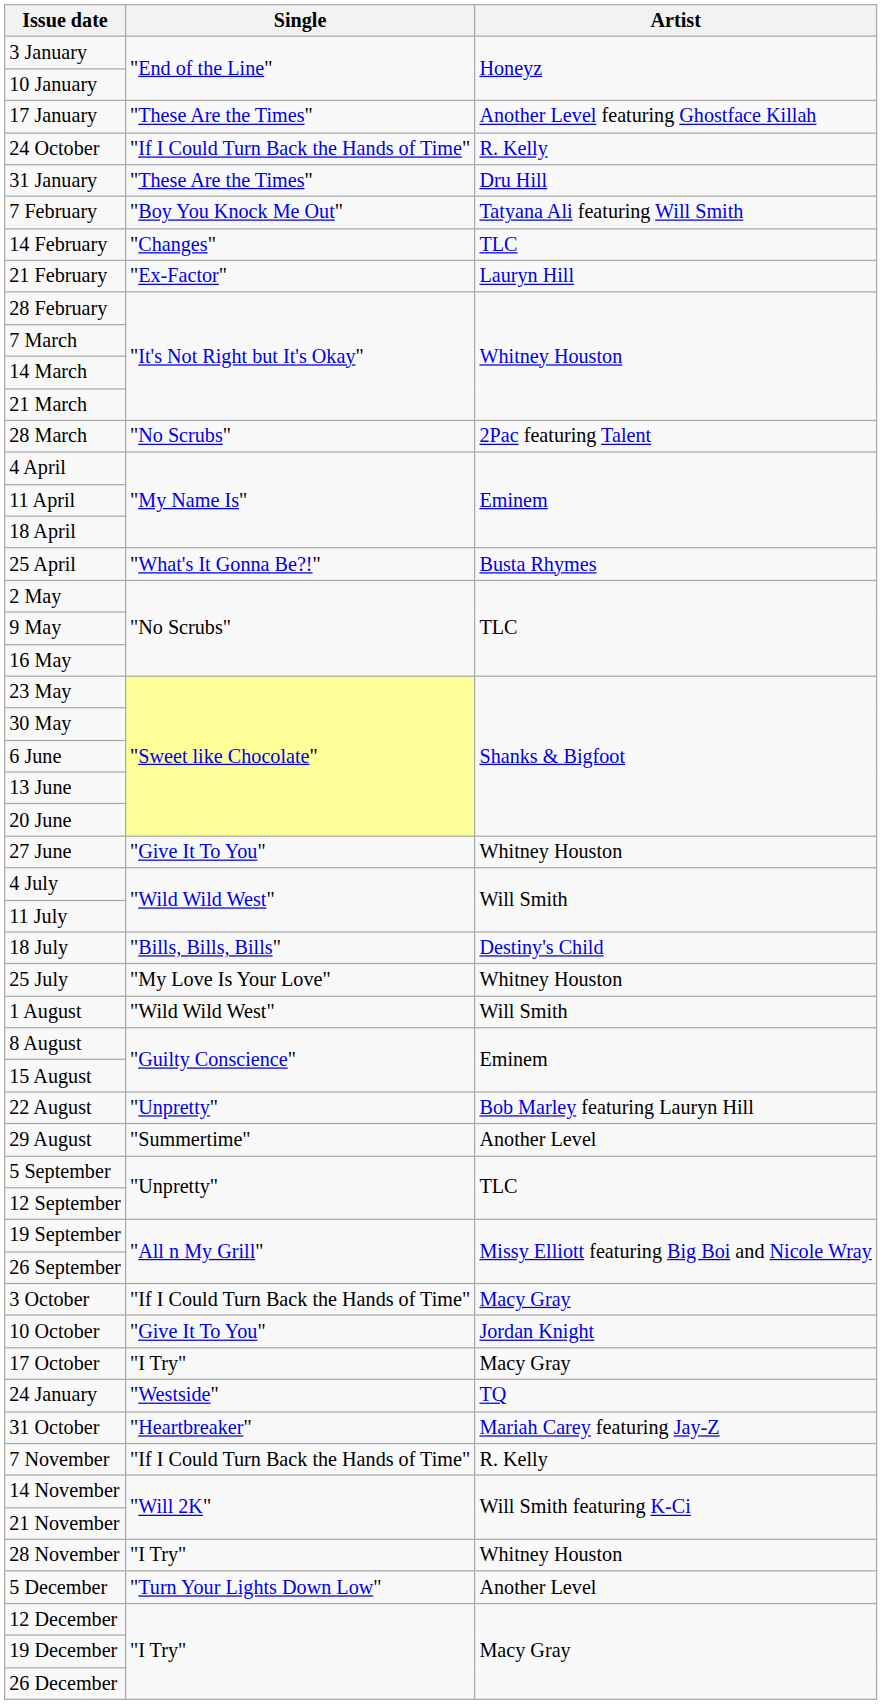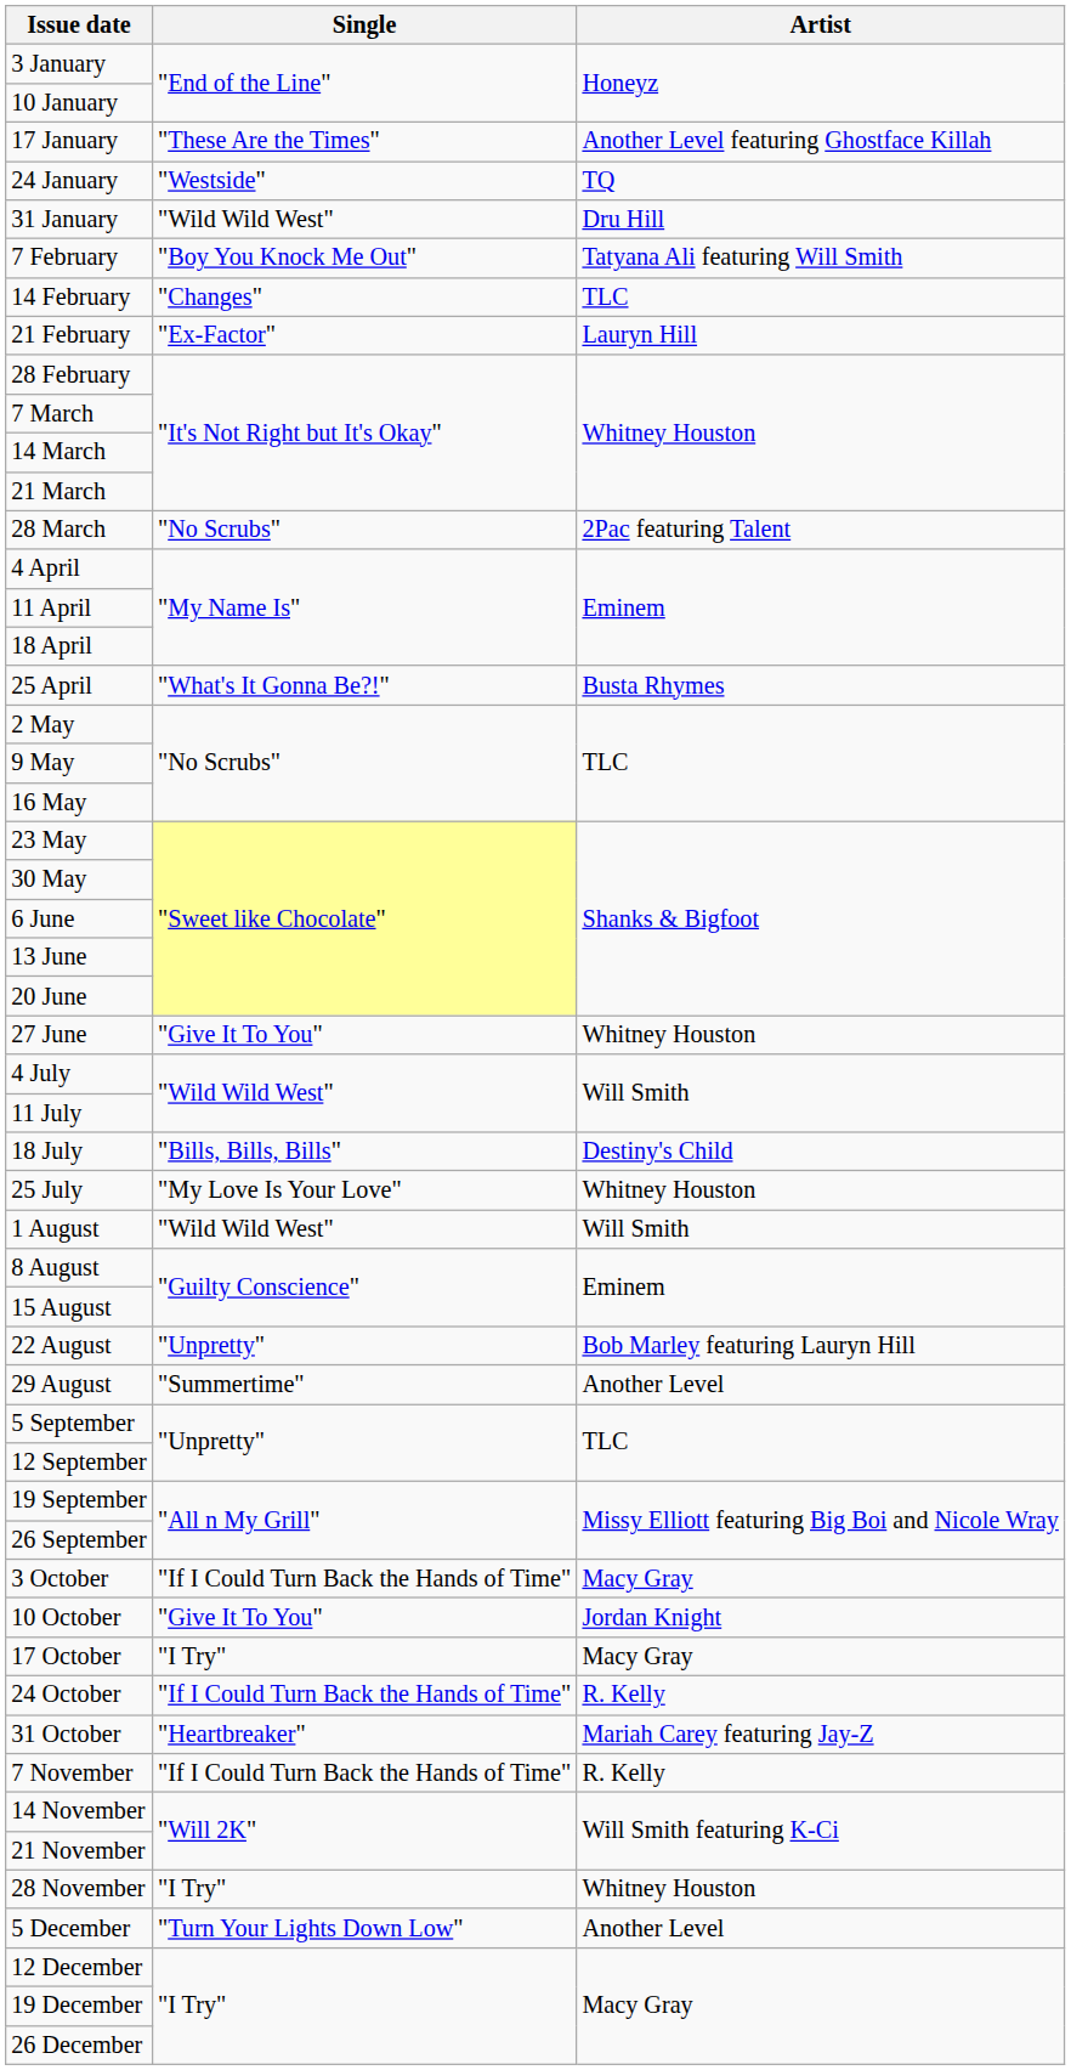 <table class="wikitable plainrowheaders">
 <tr>
 <th scope=col>Issue date</th>
 <th scope=col>Single</th>
 <th scope=col>Artist</th>
 </tr>
 <tr>
 <td>3 January</td>
 <td rowspan="2">"<a href='#'>End of the Line</a>"</td>
 <td rowspan="2"><a href='#'>Honeyz</a></td>
 </tr>
 <tr>
 <td>10 January</td>
 </tr>
 <tr>
 <td>17 January</td>
 <td>"<a href='#'>These Are the Times</a>"</td>
 <td><a href='#'>Another Level</a> featuring <a href='#'>Ghostface Killah</a></td>
 </tr>
 <tr>
-<td>24 October</td>
-<td>"<a href='#'>If I Could Turn Back the Hands of Time</a>"</td>
-<td><a href='#'>R. Kelly</a></td>
+<td>24 January</td>
+<td>"<a href='#'>Westside</a>"</td>
+<td><a href='#'>TQ</a></td>
 </tr>
 <tr>
 <td>31 January</td>
-<td>"<a href='#'>These Are the Times</a>"</td>
+<td>"Wild Wild West"</td>
 <td><a href='#'>Dru Hill</a></td>
 </tr>
 <tr>
 <td>7 February</td>
 <td>"<a href='#'>Boy You Knock Me Out</a>"</td>
 <td><a href='#'>Tatyana Ali</a> featuring <a href='#'>Will Smith</a></td>
 </tr>
 <tr>
 <td>14 February</td>
 <td>"<a href='#'>Changes</a>"</td>
 <td><a href='#'>TLC</a></td>
 </tr>
 <tr>
 <td>21 February</td>
 <td>"<a href='#'>Ex-Factor</a>"</td>
 <td><a href='#'>Lauryn Hill</a></td>
 </tr>
 <tr>
 <td>28 February</td>
 <td rowspan="4">"<a href='#'>It's Not Right but It's Okay</a>"</td>
 <td rowspan="4"><a href='#'>Whitney Houston</a></td>
 </tr>
 <tr>
 <td>7 March</td>
 </tr>
 <tr>
 <td>14 March</td>
 </tr>
 <tr>
 <td>21 March</td>
 </tr>
 <tr>
 <td>28 March</td>
 <td>"<a href='#'>No Scrubs</a>"</td>
 <td><a href='#'>2Pac</a> featuring <a href='#'>Talent</a></td>
 </tr>
 <tr>
 <td>4 April</td>
 <td rowspan="3">"<a href='#'>My Name Is</a>"</td>
 <td rowspan="3"><a href='#'>Eminem</a></td>
 </tr>
 <tr>
 <td>11 April</td>
 </tr>
 <tr>
 <td>18 April</td>
 </tr>
 <tr>
 <td>25 April</td>
 <td>"<a href='#'>What's It Gonna Be?!</a>"</td>
 <td><a href='#'>Busta Rhymes</a></td>
 </tr>
 <tr>
 <td>2 May</td>
 <td rowspan="3">"No Scrubs"</td>
 <td rowspan="3">TLC</td>
 </tr>
 <tr>
 <td>9 May</td>
 </tr>
 <tr>
 <td>16 May</td>
 </tr>
 <tr>
 <td>23 May</td>
 <td rowspan="5" bgcolor=#FFFF99>"<a href='#'>Sweet like Chocolate</a>" </td>
 <td rowspan="5"><a href='#'>Shanks & Bigfoot</a></td>
 </tr>
 <tr>
 <td>30 May</td>
 </tr>
 <tr>
 <td>6 June</td>
 </tr>
 <tr>
 <td>13 June</td>
 </tr>
 <tr>
 <td>20 June</td>
 </tr>
 <tr>
 <td>27 June</td>
 <td>"<a href='#'>Give It To You</a>"</td>
 <td>Whitney Houston</td>
 </tr>
 <tr>
 <td>4 July</td>
 <td rowspan="2">"<a href='#'>Wild Wild West</a>"</td>
 <td rowspan="2">Will Smith</td>
 </tr>
 <tr>
 <td>11 July</td>
 </tr>
 <tr>
 <td>18 July</td>
 <td>"<a href='#'>Bills, Bills, Bills</a>"</td>
 <td><a href='#'>Destiny's Child</a></td>
 </tr>
 <tr>
 <td>25 July</td>
 <td>"My Love Is Your Love"</td>
 <td>Whitney Houston</td>
 </tr>
 <tr>
 <td>1 August</td>
 <td>"Wild Wild West"</td>
 <td>Will Smith</td>
 </tr>
 <tr>
 <td>8 August</td>
 <td rowspan="2">"<a href='#'>Guilty Conscience</a>"</td>
 <td rowspan="2">Eminem</td>
 </tr>
 <tr>
 <td>15 August</td>
 </tr>
 <tr>
 <td>22 August</td>
 <td>"<a href='#'>Unpretty</a>"</td>
 <td><a href='#'>Bob Marley</a> featuring Lauryn Hill</td>
 </tr>
 <tr>
 <td>29 August</td>
 <td>"Summertime"</td>
 <td>Another Level</td>
 </tr>
 <tr>
 <td>5 September</td>
 <td rowspan="2">"Unpretty"</td>
 <td rowspan="2">TLC</td>
 </tr>
 <tr>
 <td>12 September</td>
 </tr>
 <tr>
 <td>19 September</td>
 <td rowspan="2">"<a href='#'>All n My Grill</a>"</td>
 <td rowspan="2"><a href='#'>Missy Elliott</a> featuring <a href='#'>Big Boi</a> and <a href='#'>Nicole Wray</a></td>
 </tr>
 <tr>
 <td>26 September</td>
 </tr>
 <tr>
 <td>3 October</td>
 <td>"If I Could Turn Back the Hands of Time"</td>
 <td><a href='#'>Macy Gray</a></td>
 </tr>
 <tr>
 <td>10 October</td>
 <td>"<a href='#'>Give It To You</a>"</td>
 <td><a href='#'>Jordan Knight</a></td>
 </tr>
 <tr>
 <td>17 October</td>
 <td>"I Try"</td>
 <td>Macy Gray</td>
 </tr>
 <tr>
-<td>24 January</td>
-<td>"<a href='#'>Westside</a>"</td>
-<td><a href='#'>TQ</a></td>
+<td>24 October</td>
+<td>"<a href='#'>If I Could Turn Back the Hands of Time</a>"</td>
+<td><a href='#'>R. Kelly</a></td>
 </tr>
 <tr>
 <td>31 October</td>
 <td>"<a href='#'>Heartbreaker</a>"</td>
 <td><a href='#'>Mariah Carey</a> featuring <a href='#'>Jay-Z</a></td>
 </tr>
 <tr>
 <td>7 November</td>
 <td>"If I Could Turn Back the Hands of Time"</td>
 <td>R. Kelly</td>
 </tr>
 <tr>
 <td>14 November</td>
 <td rowspan="2">"<a href='#'>Will 2K</a>"</td>
 <td rowspan="2">Will Smith featuring <a href='#'>K-Ci</a></td>
 </tr>
 <tr>
 <td>21 November</td>
 </tr>
 <tr>
 <td>28 November</td>
 <td>"I Try"</td>
 <td>Whitney Houston</td>
 </tr>
 <tr>
 <td>5 December</td>
 <td>"<a href='#'>Turn Your Lights Down Low</a>"</td>
 <td>Another Level</td>
 </tr>
 <tr>
 <td>12 December</td>
 <td rowspan="3">"I Try"</td>
 <td rowspan="3">Macy Gray</td>
 </tr>
 <tr>
 <td>19 December</td>
 </tr>
 <tr>
 <td>26 December</td>
 </tr>
 </table>
